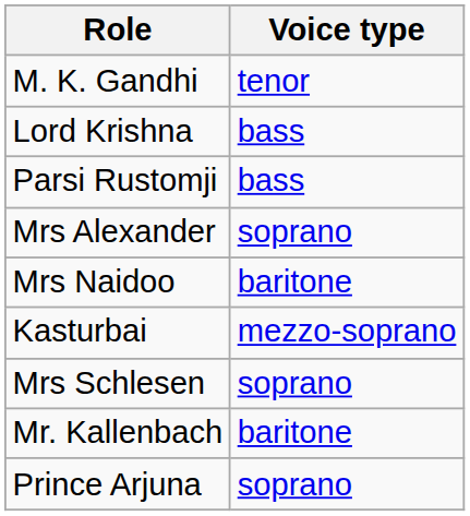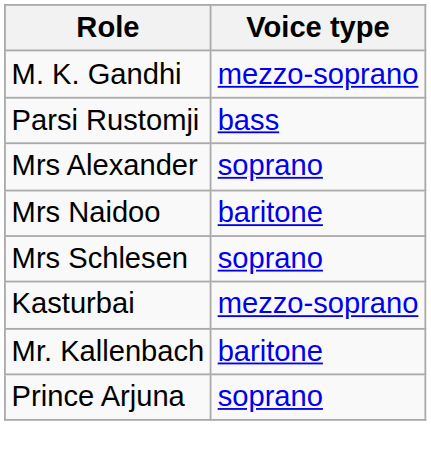 <table class="wikitable">
 <tr>
 <th>Role</th>
 <th>Voice type</th>
 </tr>
 <tr>
 <td>M. K. Gandhi</td>
-<td><a href='#'>tenor</a></td>
-</tr>
-<tr>
-<td>Lord Krishna</td>
-<td><a href='#'>bass</a></td>
+<td><a href='#'>mezzo-soprano</a></td>
 </tr>
 <tr>
 <td>Parsi Rustomji</td>
 <td><a href='#'>bass</a></td>
 </tr>
 <tr>
 <td>Mrs Alexander</td>
 <td><a href='#'>soprano</a></td>
 </tr>
 <tr>
 <td>Mrs Naidoo</td>
 <td><a href='#'>baritone</a></td>
 </tr>
 <tr>
+<td>Mrs Schlesen</td>
+<td><a href='#'>soprano</a></td>
+</tr>
+<tr>
 <td>Kasturbai</td>
 <td><a href='#'>mezzo-soprano</a></td>
-</tr>
-<tr>
-<td>Mrs Schlesen</td>
-<td><a href='#'>soprano</a></td>
 </tr>
 <tr>
 <td>Mr. Kallenbach</td>
 <td><a href='#'>baritone</a></td>
 </tr>
 <tr>
 <td>Prince Arjuna</td>
 <td><a href='#'>soprano</a></td>
 </tr>
 </table>
